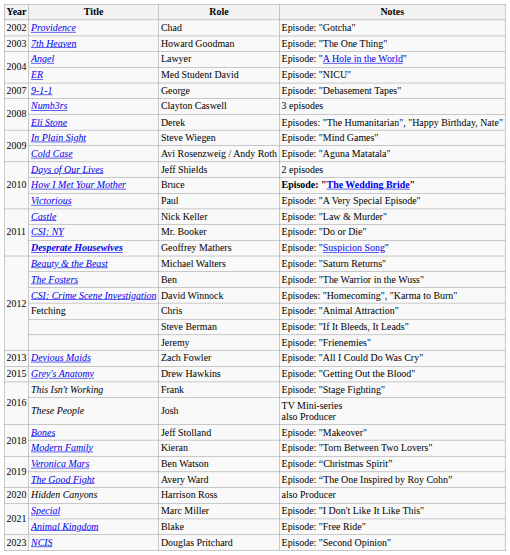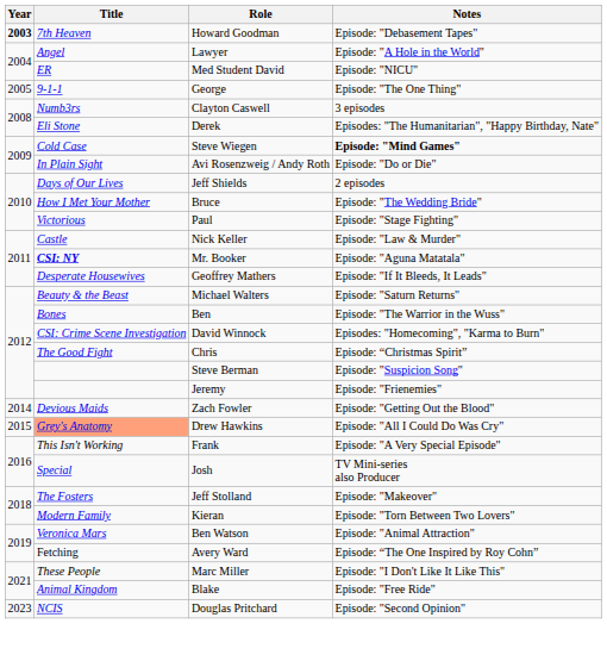 <table class="wikitable sortable">
 <tr>
 <th>Year</th>
 <th>Title</th>
 <th>Role</th>
 <th class="unsortable">Notes</th>
 </tr>
 <tr>
-<td>2002</td>
-<td><em><a href='#'>Providence</a></em></td>
-<td>Chad</td>
-<td>Episode: "Gotcha"</td>
-</tr>
-<tr>
-<td>2003</td>
+<td><strong>2003</strong></td>
 <td><em><a href='#'>7th Heaven</a></em></td>
 <td>Howard Goodman</td>
-<td>Episode: "The One Thing"</td>
+<td>Episode: "Debasement Tapes"</td>
 </tr>
 <tr>
 <td rowspan=2>2004</td>
 <td><em><a href='#'>Angel</a></em></td>
 <td>Lawyer</td>
 <td>Episode: "<a href='#'>A Hole in the World</a>"</td>
 </tr>
 <tr>
 <td><em><a href='#'>ER</a></em></td>
 <td>Med Student David</td>
 <td>Episode: "NICU"</td>
 </tr>
 <tr>
-<td>2007</td>
+<td>2005</td>
 <td><em><a href='#'>9-1-1</a></em></td>
 <td>George</td>
-<td>Episode: "Debasement Tapes"</td>
+<td>Episode: "The One Thing"</td>
 </tr>
 <tr>
 <td rowspan=2>2008</td>
 <td><em><a href='#'>Numb3rs</a></em></td>
 <td>Clayton Caswell</td>
 <td>3 episodes</td>
 </tr>
 <tr>
 <td><em><a href='#'>Eli Stone</a></em></td>
 <td>Derek</td>
 <td>Episodes: "The Humanitarian", "Happy Birthday, Nate"</td>
 </tr>
 <tr>
 <td rowspan=2>2009</td>
-<td><em><a href='#'>In Plain Sight</a></em></td>
+<td><em><a href='#'>Cold Case</a></em></td>
 <td>Steve Wiegen</td>
-<td>Episode: "Mind Games"</td>
+<td><strong>Episode: "Mind Games"</strong></td>
 </tr>
 <tr>
-<td><em><a href='#'>Cold Case</a></em></td>
+<td><em><a href='#'>In Plain Sight</a></em></td>
 <td>Avi Rosenzweig / Andy Roth</td>
-<td>Episode: "Aguna Matatala"</td>
+<td>Episode: "Do or Die"</td>
 </tr>
 <tr>
 <td rowspan=3>2010</td>
 <td><em><a href='#'>Days of Our Lives</a></em></td>
 <td>Jeff Shields</td>
 <td>2 episodes</td>
 </tr>
 <tr>
 <td><em><a href='#'>How I Met Your Mother</a></em></td>
 <td>Bruce</td>
-<td><strong>Episode: "<a href='#'>The Wedding Bride</a>"</strong></td>
+<td>Episode: "<a href='#'>The Wedding Bride</a>"</td>
 </tr>
 <tr>
 <td><em><a href='#'>Victorious</a></em></td>
 <td>Paul</td>
-<td>Episode: "A Very Special Episode"</td>
+<td>Episode: "Stage Fighting"</td>
 </tr>
 <tr>
 <td rowspan=3>2011</td>
 <td><em><a href='#'>Castle</a></em></td>
 <td>Nick Keller</td>
 <td>Episode: "Law & Murder"</td>
 </tr>
 <tr>
-<td><em><a href='#'>CSI: NY</a></em></td>
+<td><strong><em><a href='#'>CSI: NY</a></em></strong></td>
 <td>Mr. Booker</td>
-<td>Episode: "Do or Die"</td>
+<td>Episode: "Aguna Matatala"</td>
 </tr>
 <tr>
-<td><strong><em><a href='#'>Desperate Housewives</a></em></strong></td>
+<td><em><a href='#'>Desperate Housewives</a></em></td>
 <td>Geoffrey Mathers</td>
-<td>Episode: "<a href='#'>Suspicion Song</a>"</td>
+<td>Episode: "If It Bleeds, It Leads"</td>
 </tr>
 <tr>
 <td rowspan=6>2012</td>
 <td><em><a href='#'>Beauty & the Beast</a></em></td>
 <td>Michael Walters</td>
 <td>Episode: "Saturn Returns"</td>
 </tr>
 <tr>
-<td><em><a href='#'>The Fosters</a></em></td>
+<td><em><a href='#'>Bones</a></em></td>
 <td>Ben</td>
 <td>Episode: "The Warrior in the Wuss"</td>
 </tr>
 <tr>
 <td><em><a href='#'>CSI: Crime Scene Investigation</a></em></td>
 <td>David Winnock</td>
 <td>Episodes: "Homecoming", "Karma to Burn"</td>
 </tr>
 <tr>
-<td Fetching (TV series)>Fetching</td>
+<td><em><a href='#'>The Good Fight</a></em></td>
 <td>Chris</td>
-<td>Episode: "Animal Attraction"</td>
+<td>Episode: “Christmas Spirit”</td>
 </tr>
 <tr>
 <td><em></em></td>
 <td>Steve Berman</td>
-<td>Episode: "If It Bleeds, It Leads"</td>
+<td>Episode: "<a href='#'>Suspicion Song</a>"</td>
 </tr>
 <tr>
 <td><em></em></td>
 <td>Jeremy</td>
 <td>Episode: "Frienemies"</td>
 </tr>
 <tr>
-<td>2013</td>
+<td>2014</td>
 <td><em><a href='#'>Devious Maids</a></em></td>
 <td>Zach Fowler</td>
-<td>Episode: "All I Could Do Was Cry"</td>
+<td>Episode: "Getting Out the Blood"</td>
 </tr>
 <tr>
 <td>2015</td>
-<td><em><a href='#'>Grey's Anatomy</a></em></td>
+<td style="background: lightsalmon;"><em><a href='#'>Grey's Anatomy</a></em></td>
 <td>Drew Hawkins</td>
-<td>Episode: "Getting Out the Blood"</td>
+<td>Episode: "All I Could Do Was Cry"</td>
 </tr>
 <tr>
 <td rowspan=2>2016</td>
 <td><em>This Isn't Working</em></td>
 <td>Frank</td>
-<td>Episode: "Stage Fighting"</td>
+<td>Episode: "A Very Special Episode"</td>
 </tr>
 <tr>
-<td><em>These People</em></td>
+<td><em><a href='#'>Special</a></em></td>
 <td>Josh</td>
 <td>TV Mini-series<br> also Producer</td>
 </tr>
 <tr>
 <td rowspan=2>2018</td>
-<td><em><a href='#'>Bones</a></em></td>
+<td><em><a href='#'>The Fosters</a></em></td>
 <td>Jeff Stolland</td>
 <td>Episode: "Makeover"</td>
 </tr>
 <tr>
 <td><em><a href='#'>Modern Family</a></em></td>
 <td>Kieran</td>
 <td>Episode: "Torn Between Two Lovers"</td>
 </tr>
 <tr>
 <td rowspan=2>2019</td>
 <td><em><a href='#'>Veronica Mars</a></em></td>
 <td>Ben Watson</td>
-<td>Episode: “Christmas Spirit”</td>
+<td>Episode: "Animal Attraction"</td>
 </tr>
 <tr>
-<td><em><a href='#'>The Good Fight</a></em></td>
+<td Fetching (TV series)>Fetching</td>
 <td>Avery Ward</td>
 <td>Episode: “The One Inspired by Roy Cohn”</td>
 </tr>
 <tr>
-<td>2020</td>
-<td><em>Hidden Canyons</em></td>
-<td>Harrison Ross</td>
-<td>also Producer</td>
-</tr>
-<tr>
 <td rowspan=2>2021</td>
-<td><em><a href='#'>Special</a></em></td>
+<td><em>These People</em></td>
 <td>Marc Miller</td>
 <td>Episode: "I Don't Like It Like This"</td>
 </tr>
 <tr>
 <td><em><a href='#'>Animal Kingdom</a></em></td>
 <td>Blake</td>
 <td>Episode: "Free Ride"</td>
 </tr>
 <tr>
 <td rowspan=2>2023</td>
 <td><em><a href='#'>NCIS</a></em></td>
 <td>Douglas Pritchard</td>
 <td>Episode: "Second Opinion"</td>
 </tr>
 </table>
